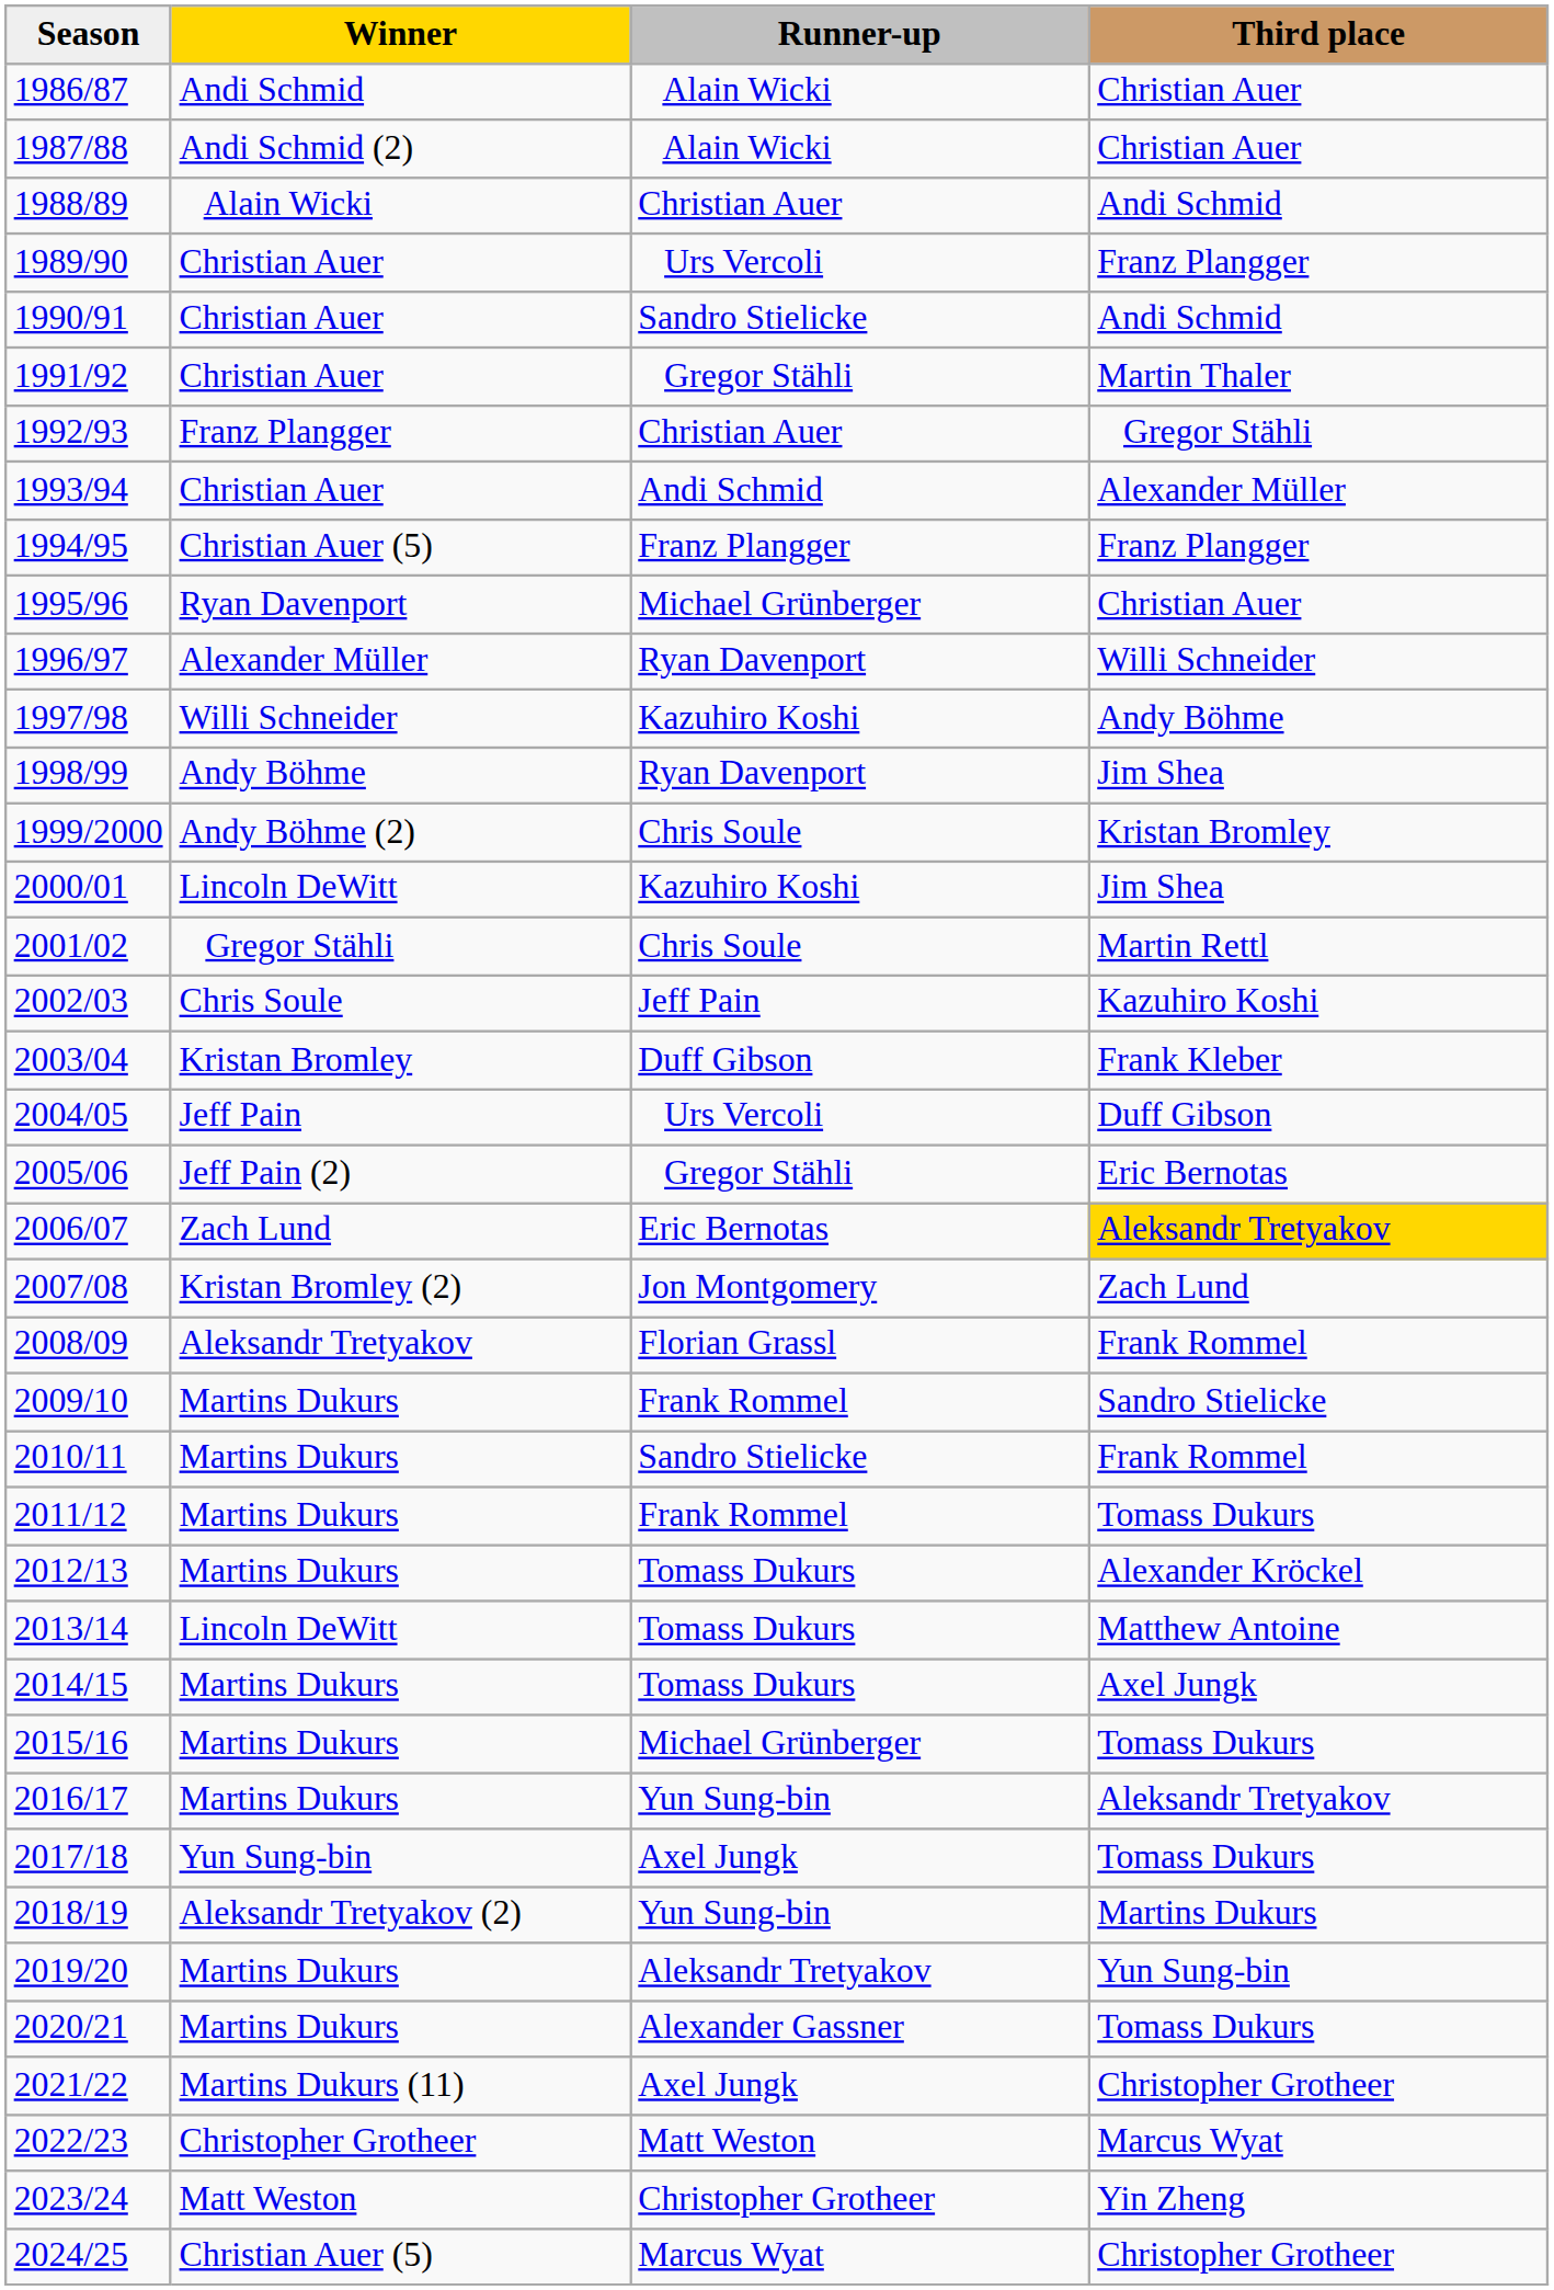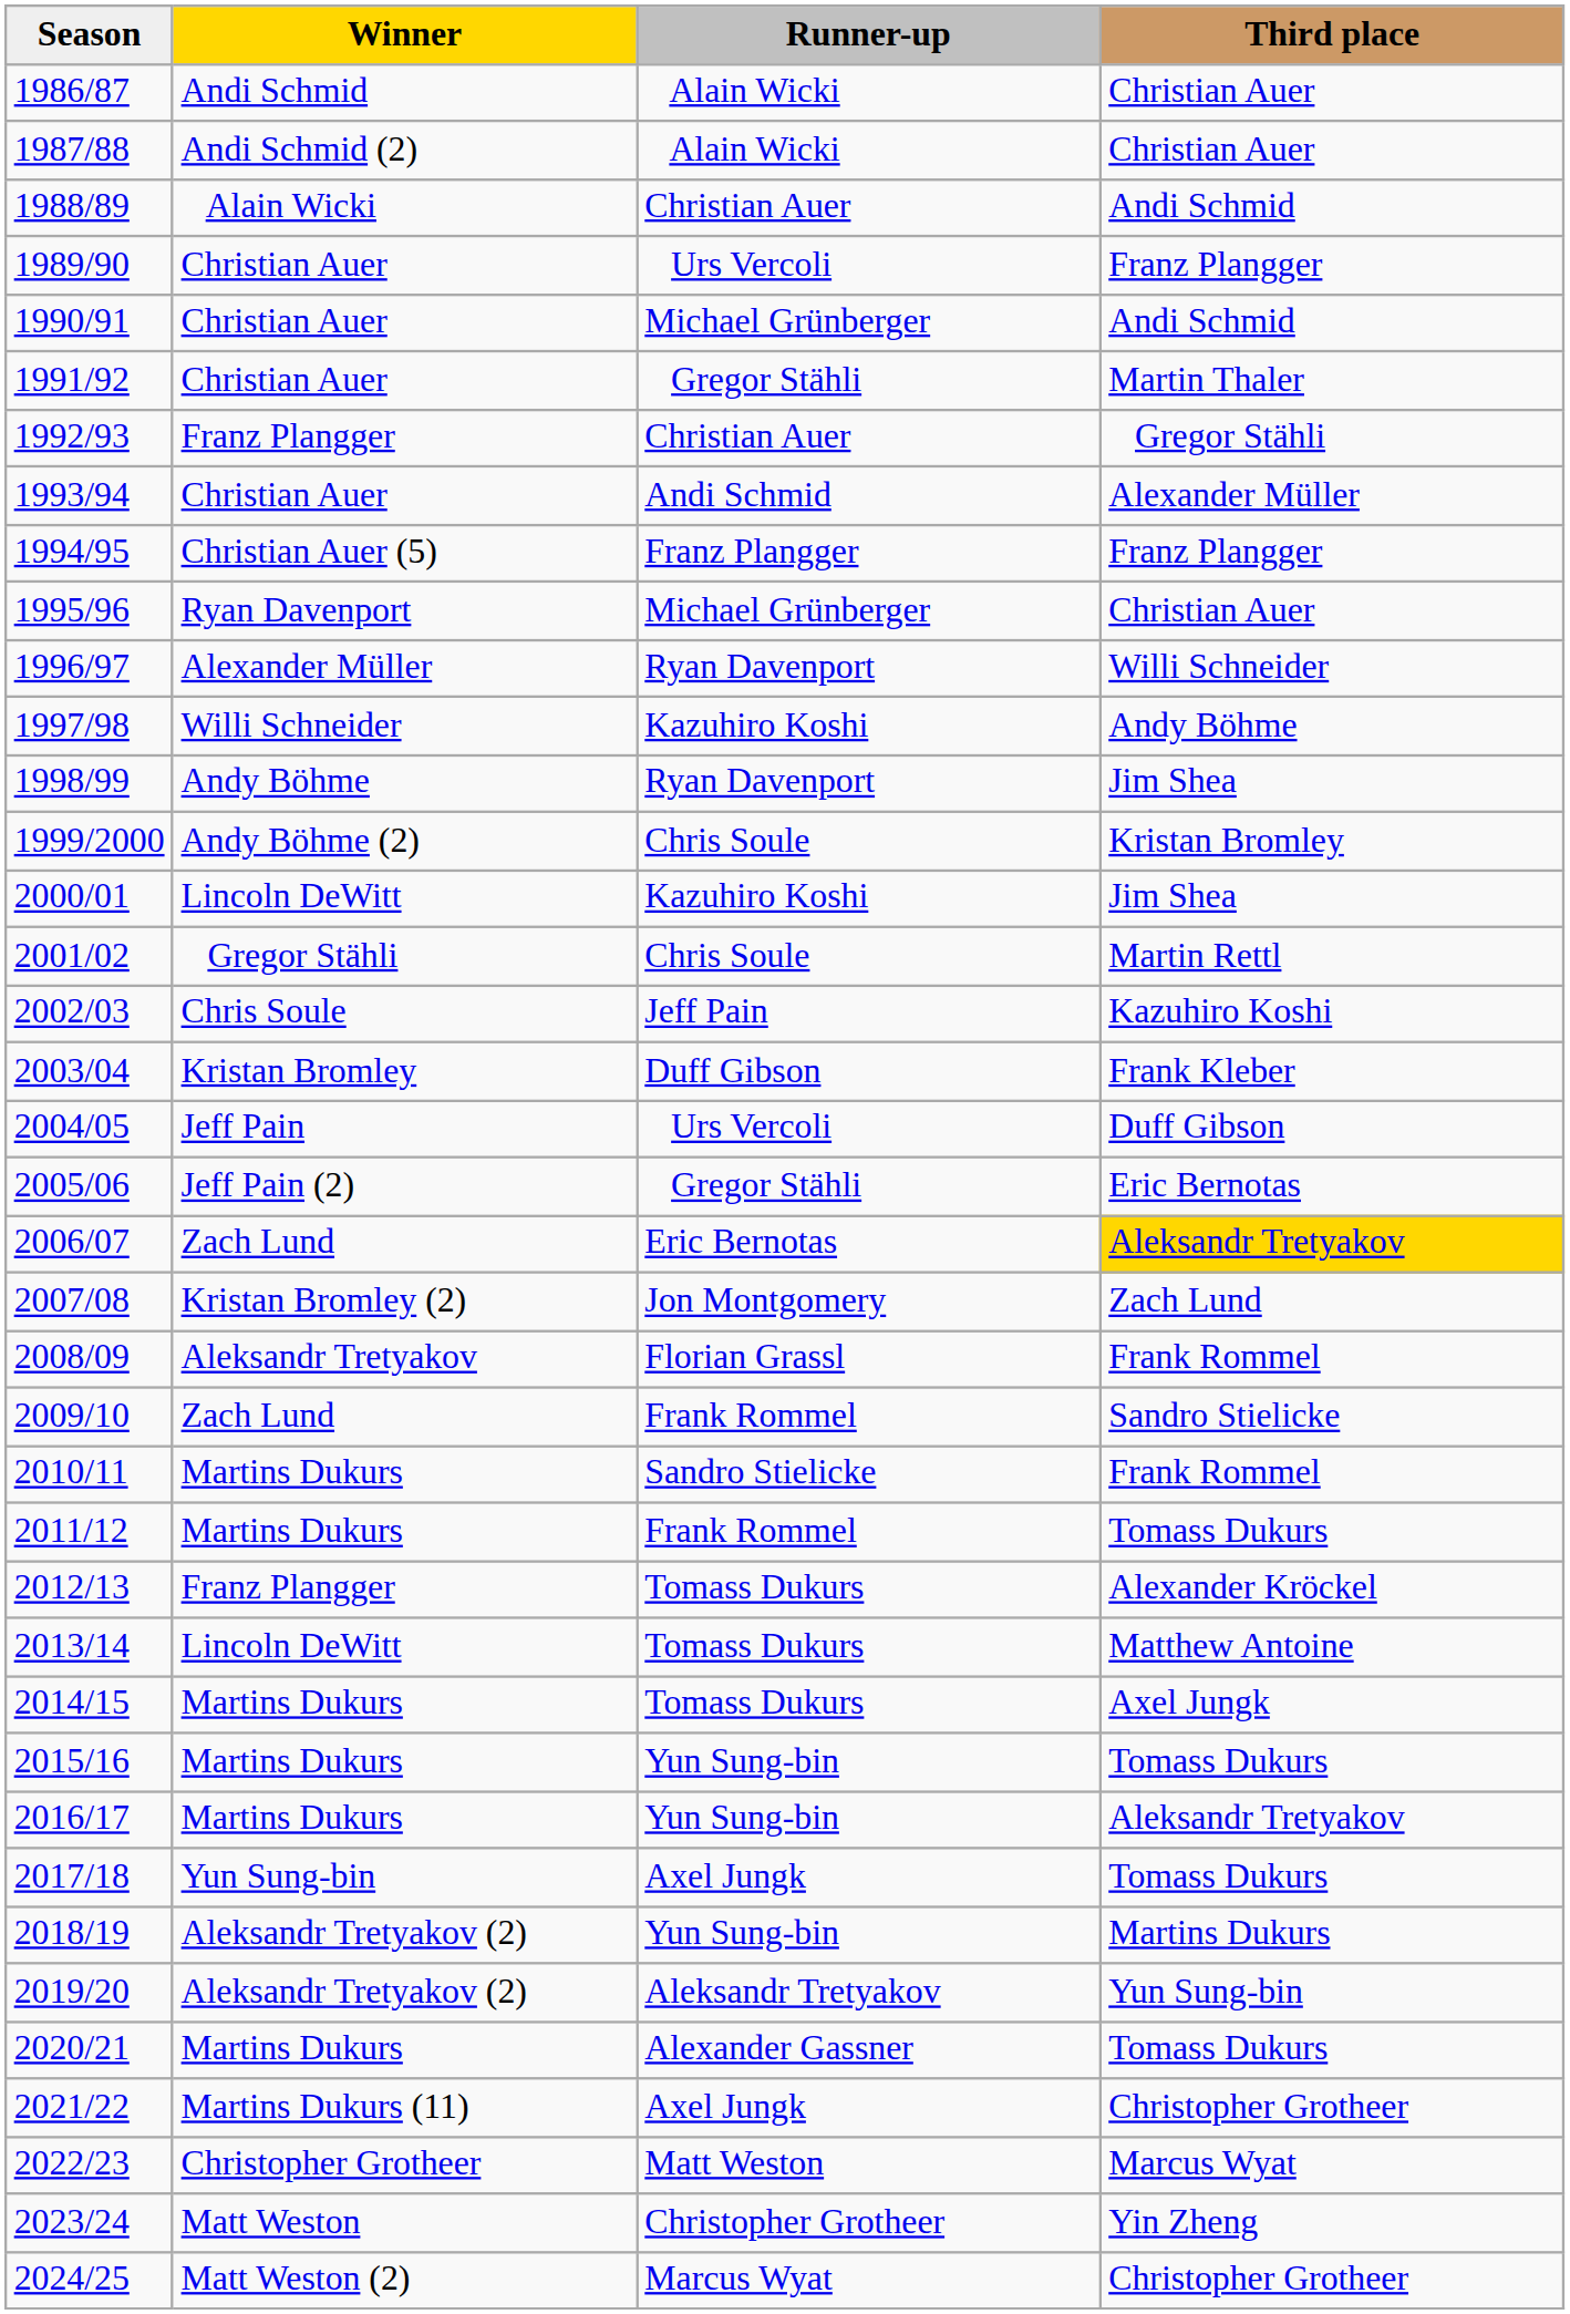 <table class="wikitable plainrowheaders" style="font-size:86%;">
 <tr>
 <th style="width:10%; background:#efefef;">Season</th>
 <th style="width:30%; background:gold">Winner</th>
 <th style="width:30%; background:silver">Runner-up</th>
 <th style="width:30%; background:#CC9966">Third place</th>
 </tr>
 <tr>
 <td><a href='#'>1986/87</a></td>
 <td> <a href='#'>Andi Schmid</a></td>
 <td>   <a href='#'>Alain Wicki</a></td>
 <td> <a href='#'>Christian Auer</a></td>
 </tr>
 <tr>
 <td><a href='#'>1987/88</a></td>
 <td> <a href='#'>Andi Schmid</a> (2)</td>
 <td>   <a href='#'>Alain Wicki</a></td>
 <td> <a href='#'>Christian Auer</a></td>
 </tr>
 <tr>
 <td><a href='#'>1988/89</a></td>
 <td>   <a href='#'>Alain Wicki</a></td>
 <td> <a href='#'>Christian Auer</a></td>
 <td> <a href='#'>Andi Schmid</a></td>
 </tr>
 <tr>
 <td><a href='#'>1989/90</a></td>
 <td> <a href='#'>Christian Auer</a></td>
 <td>   <a href='#'>Urs Vercoli</a></td>
 <td> <a href='#'>Franz Plangger</a></td>
 </tr>
 <tr>
 <td><a href='#'>1990/91</a></td>
 <td> <a href='#'>Christian Auer</a></td>
-<td> <a href='#'>Sandro Stielicke</a></td>
+<td> <a href='#'>Michael Grünberger</a></td>
 <td> <a href='#'>Andi Schmid</a></td>
 </tr>
 <tr>
 <td><a href='#'>1991/92</a></td>
 <td> <a href='#'>Christian Auer</a></td>
 <td>   <a href='#'>Gregor Stähli</a></td>
 <td> <a href='#'>Martin Thaler</a></td>
 </tr>
 <tr>
 <td><a href='#'>1992/93</a></td>
 <td> <a href='#'>Franz Plangger</a></td>
 <td> <a href='#'>Christian Auer</a></td>
 <td>   <a href='#'>Gregor Stähli</a></td>
 </tr>
 <tr>
 <td><a href='#'>1993/94</a></td>
 <td> <a href='#'>Christian Auer</a></td>
 <td> <a href='#'>Andi Schmid</a></td>
 <td> <a href='#'>Alexander Müller</a></td>
 </tr>
 <tr>
 <td><a href='#'>1994/95</a></td>
 <td> <a href='#'>Christian Auer</a> (5)</td>
 <td> <a href='#'>Franz Plangger</a></td>
 <td> <a href='#'>Franz Plangger</a></td>
 </tr>
 <tr>
 <td><a href='#'>1995/96</a></td>
 <td> <a href='#'>Ryan Davenport</a></td>
 <td> <a href='#'>Michael Grünberger</a></td>
 <td> <a href='#'>Christian Auer</a></td>
 </tr>
 <tr>
 <td><a href='#'>1996/97</a></td>
 <td> <a href='#'>Alexander Müller</a></td>
 <td> <a href='#'>Ryan Davenport</a></td>
 <td> <a href='#'>Willi Schneider</a></td>
 </tr>
 <tr>
 <td><a href='#'>1997/98</a></td>
 <td> <a href='#'>Willi Schneider</a></td>
 <td> <a href='#'>Kazuhiro Koshi</a></td>
 <td> <a href='#'>Andy Böhme</a></td>
 </tr>
 <tr>
 <td><a href='#'>1998/99</a></td>
 <td> <a href='#'>Andy Böhme</a></td>
 <td> <a href='#'>Ryan Davenport</a></td>
 <td> <a href='#'>Jim Shea</a></td>
 </tr>
 <tr>
 <td><a href='#'>1999/2000</a></td>
 <td> <a href='#'>Andy Böhme</a> (2)</td>
 <td> <a href='#'>Chris Soule</a></td>
 <td> <a href='#'>Kristan Bromley</a></td>
 </tr>
 <tr>
 <td><a href='#'>2000/01</a></td>
 <td> <a href='#'>Lincoln DeWitt</a></td>
 <td> <a href='#'>Kazuhiro Koshi</a></td>
 <td> <a href='#'>Jim Shea</a></td>
 </tr>
 <tr>
 <td><a href='#'>2001/02</a></td>
 <td>   <a href='#'>Gregor Stähli</a></td>
 <td> <a href='#'>Chris Soule</a></td>
 <td> <a href='#'>Martin Rettl</a></td>
 </tr>
 <tr>
 <td><a href='#'>2002/03</a></td>
 <td> <a href='#'>Chris Soule</a></td>
 <td> <a href='#'>Jeff Pain</a></td>
 <td> <a href='#'>Kazuhiro Koshi</a></td>
 </tr>
 <tr>
 <td><a href='#'>2003/04</a></td>
 <td> <a href='#'>Kristan Bromley</a></td>
 <td> <a href='#'>Duff Gibson</a></td>
 <td> <a href='#'>Frank Kleber</a></td>
 </tr>
 <tr>
 <td><a href='#'>2004/05</a></td>
 <td> <a href='#'>Jeff Pain</a></td>
 <td>   <a href='#'>Urs Vercoli</a></td>
 <td> <a href='#'>Duff Gibson</a></td>
 </tr>
 <tr>
 <td><a href='#'>2005/06</a></td>
 <td> <a href='#'>Jeff Pain</a> (2)</td>
 <td>   <a href='#'>Gregor Stähli</a></td>
 <td> <a href='#'>Eric Bernotas</a></td>
 </tr>
 <tr>
 <td><a href='#'>2006/07</a></td>
 <td> <a href='#'>Zach Lund</a></td>
 <td> <a href='#'>Eric Bernotas</a></td>
 <td style="background: gold;"> <a href='#'>Aleksandr Tretyakov</a></td>
 </tr>
 <tr>
 <td><a href='#'>2007/08</a></td>
 <td> <a href='#'>Kristan Bromley</a> (2)</td>
 <td> <a href='#'>Jon Montgomery</a></td>
 <td> <a href='#'>Zach Lund</a></td>
 </tr>
 <tr>
 <td><a href='#'>2008/09</a></td>
 <td> <a href='#'>Aleksandr Tretyakov</a></td>
 <td> <a href='#'>Florian Grassl</a></td>
 <td> <a href='#'>Frank Rommel</a></td>
 </tr>
 <tr>
 <td><a href='#'>2009/10</a></td>
-<td> <a href='#'>Martins Dukurs</a></td>
+<td> <a href='#'>Zach Lund</a></td>
 <td> <a href='#'>Frank Rommel</a></td>
 <td> <a href='#'>Sandro Stielicke</a></td>
 </tr>
 <tr>
 <td><a href='#'>2010/11</a></td>
 <td> <a href='#'>Martins Dukurs</a></td>
 <td> <a href='#'>Sandro Stielicke</a></td>
 <td> <a href='#'>Frank Rommel</a></td>
 </tr>
 <tr>
 <td><a href='#'>2011/12</a></td>
 <td> <a href='#'>Martins Dukurs</a></td>
 <td> <a href='#'>Frank Rommel</a></td>
 <td> <a href='#'>Tomass Dukurs</a></td>
 </tr>
 <tr>
 <td><a href='#'>2012/13</a></td>
-<td> <a href='#'>Martins Dukurs</a></td>
+<td> <a href='#'>Franz Plangger</a></td>
 <td> <a href='#'>Tomass Dukurs</a></td>
 <td> <a href='#'>Alexander Kröckel</a></td>
 </tr>
 <tr>
 <td><a href='#'>2013/14</a></td>
 <td> <a href='#'>Lincoln DeWitt</a></td>
 <td> <a href='#'>Tomass Dukurs</a></td>
 <td> <a href='#'>Matthew Antoine</a></td>
 </tr>
 <tr>
 <td><a href='#'>2014/15</a></td>
 <td> <a href='#'>Martins Dukurs</a></td>
 <td> <a href='#'>Tomass Dukurs</a></td>
 <td> <a href='#'>Axel Jungk</a></td>
 </tr>
 <tr>
 <td><a href='#'>2015/16</a></td>
 <td> <a href='#'>Martins Dukurs</a></td>
-<td> <a href='#'>Michael Grünberger</a></td>
+<td> <a href='#'>Yun Sung-bin</a></td>
 <td> <a href='#'>Tomass Dukurs</a></td>
 </tr>
 <tr>
 <td><a href='#'>2016/17</a></td>
 <td> <a href='#'>Martins Dukurs</a></td>
 <td> <a href='#'>Yun Sung-bin</a></td>
 <td> <a href='#'>Aleksandr Tretyakov</a></td>
 </tr>
 <tr>
 <td><a href='#'>2017/18</a></td>
 <td> <a href='#'>Yun Sung-bin</a></td>
 <td> <a href='#'>Axel Jungk</a></td>
 <td> <a href='#'>Tomass Dukurs</a></td>
 </tr>
 <tr>
 <td><a href='#'>2018/19</a></td>
 <td> <a href='#'>Aleksandr Tretyakov</a> (2)</td>
 <td> <a href='#'>Yun Sung-bin</a></td>
 <td> <a href='#'>Martins Dukurs</a></td>
 </tr>
 <tr>
 <td><a href='#'>2019/20</a></td>
-<td> <a href='#'>Martins Dukurs</a></td>
+<td> <a href='#'>Aleksandr Tretyakov</a> (2)</td>
 <td> <a href='#'>Aleksandr Tretyakov</a></td>
 <td> <a href='#'>Yun Sung-bin</a></td>
 </tr>
 <tr>
 <td><a href='#'>2020/21</a></td>
 <td> <a href='#'>Martins Dukurs</a></td>
 <td> <a href='#'>Alexander Gassner</a></td>
 <td> <a href='#'>Tomass Dukurs</a></td>
 </tr>
 <tr>
 <td><a href='#'>2021/22</a></td>
 <td> <a href='#'>Martins Dukurs</a> (11)</td>
 <td> <a href='#'>Axel Jungk</a></td>
 <td> <a href='#'>Christopher Grotheer</a></td>
 </tr>
 <tr>
 <td><a href='#'>2022/23</a></td>
 <td> <a href='#'>Christopher Grotheer</a></td>
 <td> <a href='#'>Matt Weston</a></td>
 <td> <a href='#'>Marcus Wyat</a></td>
 </tr>
 <tr>
 <td><a href='#'>2023/24</a></td>
 <td> <a href='#'>Matt Weston</a></td>
 <td> <a href='#'>Christopher Grotheer</a></td>
 <td> <a href='#'>Yin Zheng</a></td>
 </tr>
 <tr>
 <td><a href='#'>2024/25</a></td>
-<td> <a href='#'>Christian Auer</a> (5)</td>
+<td> <a href='#'>Matt Weston</a> (2)</td>
 <td> <a href='#'>Marcus Wyat</a></td>
 <td> <a href='#'>Christopher Grotheer</a></td>
 </tr>
 </table>
